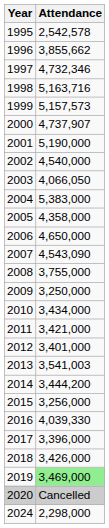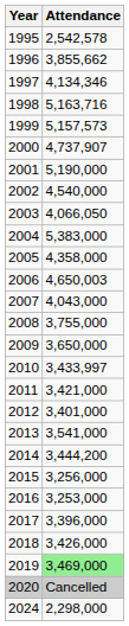 <table class="wikitable sortable">
 <tr>
 <th>Year</th>
 <th>Attendance</th>
 </tr>
 <tr>
 <td>1995</td>
 <td>2,542,578</td>
 </tr>
 <tr>
 <td>1996</td>
 <td>3,855,662</td>
 </tr>
 <tr>
 <td>1997</td>
-<td>4,732,346</td>
+<td>4,134,346</td>
 </tr>
 <tr>
 <td>1998</td>
 <td>5,163,716</td>
 </tr>
 <tr>
 <td>1999</td>
 <td>5,157,573</td>
 </tr>
 <tr>
 <td>2000</td>
 <td>4,737,907</td>
 </tr>
 <tr>
 <td>2001</td>
 <td>5,190,000</td>
 </tr>
 <tr>
 <td>2002</td>
 <td>4,540,000</td>
 </tr>
 <tr>
 <td>2003</td>
 <td>4,066,050</td>
 </tr>
 <tr>
 <td>2004</td>
 <td>5,383,000</td>
 </tr>
 <tr>
 <td>2005</td>
 <td>4,358,000</td>
 </tr>
 <tr>
 <td>2006</td>
-<td>4,650,000</td>
+<td>4,650,003</td>
 </tr>
 <tr>
 <td>2007</td>
-<td>4,543,090</td>
+<td>4,043,000</td>
 </tr>
 <tr>
 <td>2008</td>
 <td>3,755,000</td>
 </tr>
 <tr>
 <td>2009</td>
-<td>3,250,000</td>
+<td>3,650,000</td>
 </tr>
 <tr>
 <td>2010</td>
-<td>3,434,000</td>
+<td>3,433,997</td>
 </tr>
 <tr>
 <td>2011</td>
 <td>3,421,000</td>
 </tr>
 <tr>
 <td>2012</td>
 <td>3,401,000</td>
 </tr>
 <tr>
 <td>2013</td>
-<td>3,541,003</td>
+<td>3,541,000</td>
 </tr>
 <tr>
 <td>2014</td>
 <td>3,444,200</td>
 </tr>
 <tr>
 <td>2015</td>
 <td>3,256,000</td>
 </tr>
 <tr>
 <td>2016</td>
-<td>4,039,330</td>
+<td>3,253,000</td>
 </tr>
 <tr>
 <td>2017</td>
 <td>3,396,000</td>
 </tr>
 <tr>
 <td>2018</td>
 <td>3,426,000</td>
 </tr>
 <tr>
 <td>2019</td>
 <td style="background: lightgreen;">3,469,000</td>
 </tr>
 <tr style="background-color:#cccccc">
 <td>2020</td>
 <td>Cancelled</td>
 </tr>
 <tr>
 <td>2024</td>
 <td>2,298,000</td>
 </tr>
 </table>
